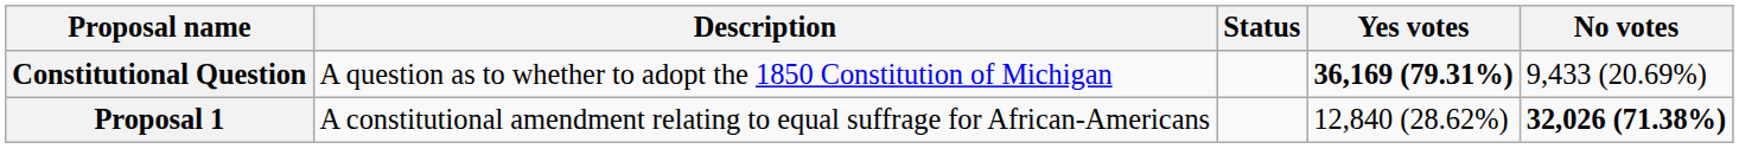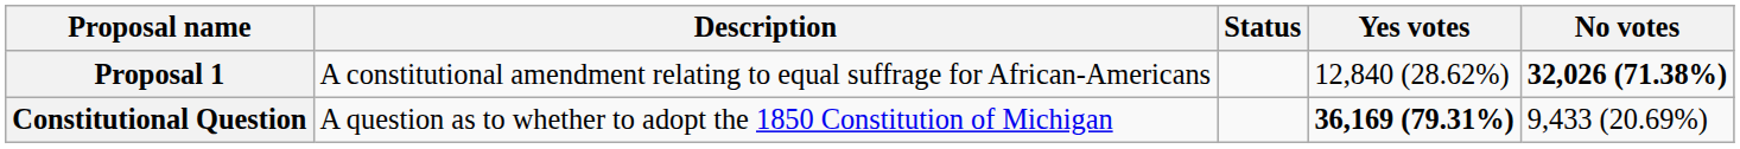 <table class="wikitable sortable plainrowheaders">
 <tr>
 <th scope="col">Proposal name</th>
 <th class="unsortable" scope="col">Description</th>
 <th scope="col">Status</th>
 <th scope="col">Yes votes</th>
 <th scope="col">No votes</th>
 </tr>
 <tr>
+<th scope="row">Proposal 1</th>
+<td>A constitutional amendment relating to equal suffrage for African-Americans</td>
+<td></td>
+<td>12,840 (28.62%)</td>
+<td><strong>32,026 (71.38%)</strong></td>
+</tr>
+<tr>
 <th scope="row">Constitutional Question</th>
 <td>A question as to whether to adopt the <a href='#'>1850 Constitution of Michigan</a></td>
 <td></td>
 <td><strong>36,169 (79.31%)</strong></td>
 <td>9,433 (20.69%)</td>
 </tr>
-<tr>
-<th scope="row">Proposal 1</th>
-<td>A constitutional amendment relating to equal suffrage for African-Americans</td>
-<td></td>
-<td>12,840 (28.62%)</td>
-<td><strong>32,026 (71.38%)</strong></td>
-</tr>
 </table>
